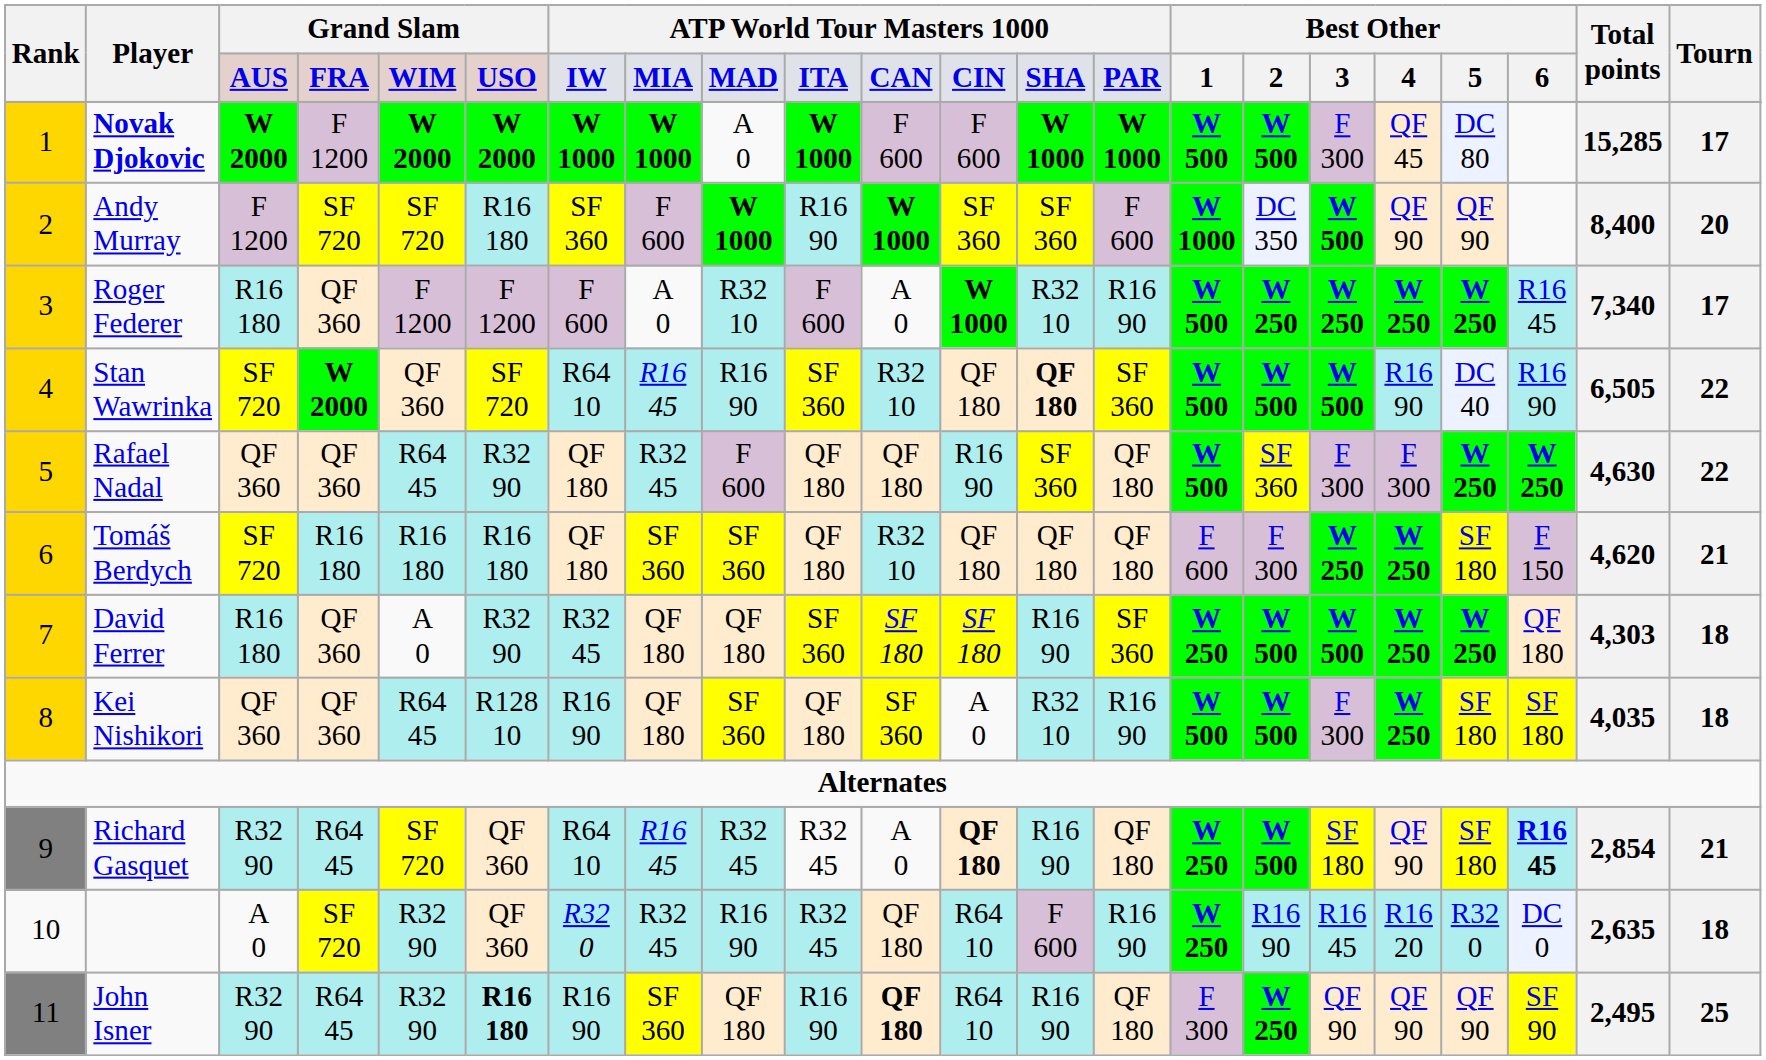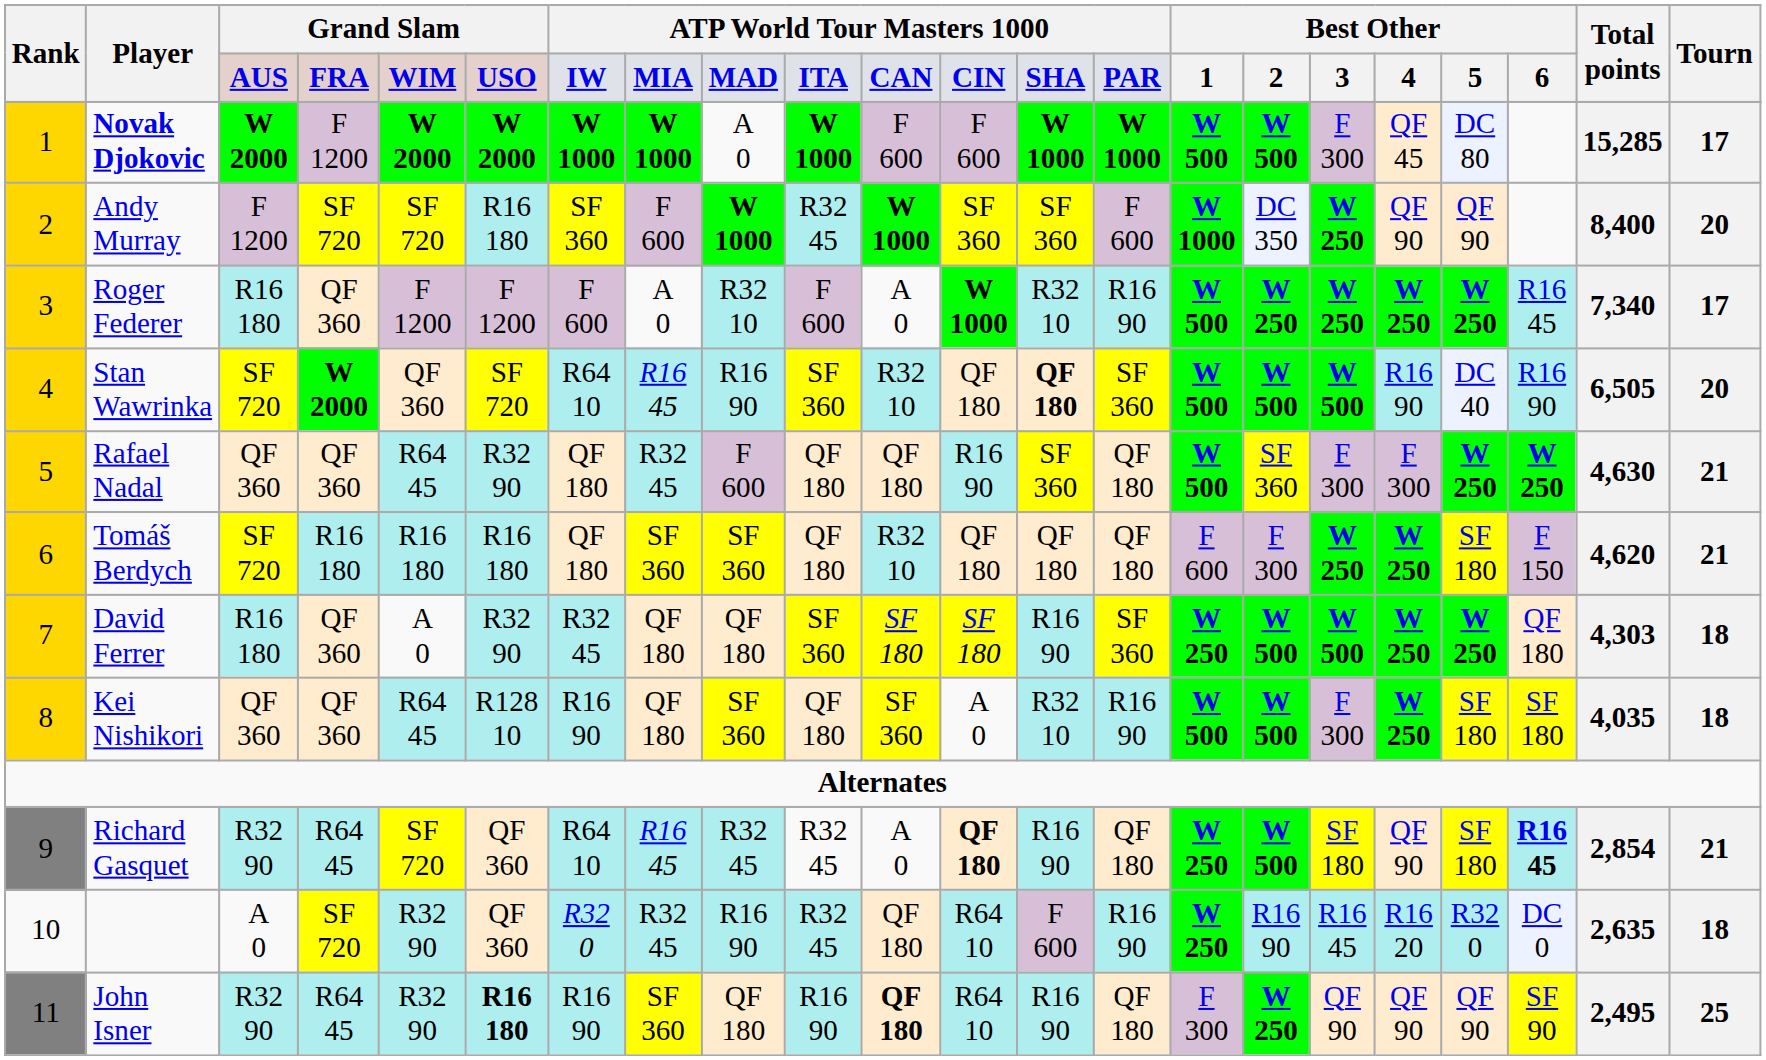 <table class=wikitable style=font-size:90%;text-align:center>
 <tr>
 <th rowspan=2>Rank</th>
 <th rowspan="2">Player</th>
 <th colspan=4>Grand Slam</th>
 <th colspan=8>ATP World Tour Masters 1000</th>
 <th colspan=6>Best Other</th>
 <th rowspan=2>Total points</th>
 <th rowspan=2>Tourn</th>
 </tr>
 <tr>
 <td style="background:#e5d1cb; width:40px;"><strong><a href='#'>AUS</a></strong></td>
 <td style="background:#e5d1cb; width:40px;"><strong><a href='#'>FRA</a></strong></td>
 <td style="background:#e5d1cb; width:40px;"><strong><a href='#'>WIM</a></strong></td>
 <td style="background:#e5d1cb; width:40px;"><strong><a href='#'>USO</a></strong></td>
 <td style="background:#dfe2e9; width:35px;"><strong><a href='#'>IW</a></strong></td>
 <td style="background:#dfe2e9; width:35px;"><strong><a href='#'>MIA</a></strong></td>
 <td style="background:#dfe2e9; width:35px;"><strong><a href='#'>MAD</a></strong></td>
 <td style="background:#dfe2e9; width:35px;"><strong><a href='#'>ITA</a></strong></td>
 <td style="background:#dfe2e9; width:35px;"><strong><a href='#'>CAN</a></strong></td>
 <td style="background:#dfe2e9; width:35px;"><strong><a href='#'>CIN</a></strong></td>
 <td style="background:#dfe2e9; width:35px;"><strong><a href='#'>SHA</a></strong></td>
 <td style="background:#dfe2e9; width:35px;"><strong><a href='#'>PAR</a></strong></td>
 <th width=30>1</th>
 <th width=30>2</th>
 <th width=30>3</th>
 <th width=30>4</th>
 <th width=30>5</th>
 <th width=30>6</th>
 </tr>
 <tr>
 </tr>
 <tr>
 </tr>
 <tr>
 <td bgcolor=gold>1</td>
 <td align="left"> <strong><a href='#'>Novak Djokovic</a></strong></td>
 <td bgcolor=lime><strong>W<br>2000</strong></td>
 <td bgcolor=thistle>F<br>1200</td>
 <td bgcolor=lime><strong>W<br>2000</strong></td>
 <td bgcolor=lime><strong>W<br>2000</strong></td>
 <td bgcolor=lime><strong>W<br>1000</strong></td>
 <td bgcolor=lime><strong>W<br>1000</strong></td>
 <td>A<br>0</td>
 <td bgcolor=lime><strong>W<br>1000</strong></td>
 <td bgcolor=thistle>F<br>600</td>
 <td bgcolor=thistle>F<br>600</td>
 <td bgcolor=lime><strong>W<br>1000</strong></td>
 <td bgcolor=lime><strong>W<br>1000</strong></td>
 <td bgcolor=lime><strong><a href='#'>W</a><br>500</strong></td>
 <td bgcolor=lime><a href='#'><strong>W</strong></a><br><strong>500</strong></td>
 <td bgcolor=thistle><a href='#'>F</a><br>300</td>
 <td bgcolor=#ffebcd><a href='#'>QF</a><br>45</td>
 <td bgcolor=#ecf2ff><a href='#'>DC</a><br>80</td>
 <td></td>
 <th>15,285</th>
 <th>17</th>
 </tr>
 <tr>
 <td bgcolor=gold>2</td>
 <td align="left"> <a href='#'>Andy Murray</a></td>
 <td bgcolor=thistle>F<br>1200</td>
 <td bgcolor=yellow>SF<br>720</td>
 <td bgcolor=yellow>SF<br>720</td>
 <td bgcolor=#afeeee>R16<br>180</td>
 <td bgcolor=yellow>SF<br>360</td>
 <td bgcolor=thistle>F<br>600</td>
 <td bgcolor=lime><strong>W<br>1000</strong></td>
-<td bgcolor=#afeeee>R16<br>90</td>
+<td bgcolor=#afeeee> R32<br>45</td>
 <td bgcolor=lime><strong>W<br>1000</strong></td>
 <td bgcolor=yellow>SF<br>360</td>
 <td bgcolor=yellow>SF<br>360</td>
 <td bgcolor=thistle>F<br>600</td>
 <td bgcolor=lime><strong><a href='#'>W</a></strong><br><strong>1000</strong></td>
 <td bgcolor=#ecf2ff><a href='#'>DC</a><br>350</td>
-<td bgcolor=lime><a href='#'><strong>W</strong></a><br><strong>500</strong></td>
+<td bgcolor=lime><strong><a href='#'>W</a><br>250</strong></td>
 <td bgcolor=#ffebcd><a href='#'>QF</a><br>90</td>
 <td bgcolor=#ffebcd><a href='#'>QF</a><br>90</td>
 <td></td>
 <th>8,400</th>
 <th>20</th>
 </tr>
 <tr>
 <td bgcolor=gold>3</td>
 <td align="left"> <a href='#'>Roger Federer</a></td>
 <td bgcolor=#afeeee>R16<br>180</td>
 <td bgcolor=#ffebcd>QF<br>360</td>
 <td bgcolor=thistle>F<br>1200</td>
 <td bgcolor=thistle>F<br>1200</td>
 <td bgcolor=thistle>F<br>600</td>
 <td>A<br>0</td>
 <td bgcolor=#afeeee>R32<br>10</td>
 <td bgcolor=thistle>F<br>600</td>
 <td>A<br>0</td>
 <td bgcolor=lime><strong>W<br>1000</strong></td>
 <td bgcolor=#afeeee>R32<br>10</td>
 <td bgcolor=#afeeee>R16<br>90</td>
 <td bgcolor=lime><strong><a href='#'>W</a><br>500</strong></td>
 <td bgcolor=lime><strong><a href='#'>W</a><br>250</strong></td>
 <td bgcolor=lime><strong><a href='#'>W</a><br>250</strong></td>
 <td bgcolor=lime><strong><a href='#'>W</a><br>250</strong></td>
 <td bgcolor=lime><strong><a href='#'>W</a><br>250</strong></td>
 <td bgcolor=#afeeee> <a href='#'>R16</a><br>45</td>
 <th>7,340</th>
 <th>17</th>
 </tr>
 <tr>
 <td bgcolor=gold>4</td>
 <td align="left"> <a href='#'>Stan Wawrinka</a></td>
 <td bgcolor=yellow>SF<br>720</td>
 <td bgcolor=lime><strong>W<br>2000</strong></td>
 <td bgcolor=#ffebcd>QF<br>360</td>
 <td bgcolor=yellow>SF<br>720</td>
 <td bgcolor=#afeeee>R64<br>10</td>
 <td bgcolor=#afeeee><em><a href='#'>R16</a><br>45</em></td>
 <td bgcolor=#afeeee>R16<br>90</td>
 <td bgcolor=yellow> SF<br>360</td>
 <td bgcolor=#afeeee>R32<br>10</td>
 <td bgcolor=#ffebcd>QF<br>180</td>
 <td bgcolor=#ffebcd><strong>QF<br>180</strong></td>
 <td bgcolor=yellow>SF<br>360</td>
 <td bgcolor=lime><strong><a href='#'>W</a><br>500</strong></td>
 <td bgcolor=lime><strong><a href='#'>W</a><br>500</strong></td>
 <td bgcolor=lime><strong><a href='#'>W</a><br>500</strong></td>
 <td bgcolor=#afeeee><a href='#'>R16</a><br>90</td>
 <td bgcolor=#ecf2ff><a href='#'>DC</a><br>40</td>
 <td bgcolor=#afeeee> <a href='#'>R16</a><br>90</td>
 <th>6,505</th>
-<th>22</th>
+<th>20</th>
 </tr>
 <tr>
 <td bgcolor=gold>5</td>
 <td align="left"> <a href='#'>Rafael Nadal</a></td>
 <td bgcolor=#ffebcd>QF<br>360</td>
 <td bgcolor=#ffebcd>QF<br>360</td>
 <td bgcolor=#afeeee>R64<br>45</td>
 <td bgcolor=#afeeee>R32<br>90</td>
 <td bgcolor=#ffebcd>QF<br>180</td>
 <td bgcolor=#afeeee>R32<br>45</td>
 <td bgcolor=thistle>F<br>600</td>
 <td bgcolor=#ffebcd>QF<br>180</td>
 <td bgcolor=#ffebcd>QF<br>180</td>
 <td bgcolor=#afeeee>R16<br>90</td>
 <td bgcolor=yellow>SF<br>360</td>
 <td bgcolor=#ffebcd>QF<br>180</td>
 <td bgcolor=lime><strong><a href='#'>W</a><br>500</strong></td>
 <td bgcolor=yellow><a href='#'>SF</a><br>360</td>
 <td bgcolor=thistle><a href='#'>F</a><br>300</td>
 <td bgcolor=thistle><a href='#'>F</a><br>300</td>
 <td bgcolor=lime><strong><a href='#'>W</a><br>250</strong></td>
 <td bgcolor=lime><strong><a href='#'>W</a><br>250</strong></td>
 <th>4,630</th>
-<th>22</th>
+<th>21</th>
 </tr>
 <tr>
 <td bgcolor=gold>6</td>
 <td align="left"> <a href='#'>Tomáš Berdych</a></td>
 <td bgcolor=yellow>SF<br>720</td>
 <td bgcolor=#afeeee>R16<br>180</td>
 <td bgcolor=#afeeee>R16<br>180</td>
 <td bgcolor=#afeeee>R16<br>180</td>
 <td bgcolor=#ffebcd>QF<br>180</td>
 <td bgcolor=yellow>SF<br>360</td>
 <td bgcolor=yellow>SF<br>360</td>
 <td bgcolor=#ffebcd>QF<br>180</td>
 <td bgcolor=#afeeee>R32<br>10</td>
 <td bgcolor=#ffebcd>QF<br>180</td>
 <td bgcolor=#ffebcd>QF<br>180</td>
 <td bgcolor=#ffebcd>QF<br>180</td>
 <td bgcolor=thistle><a href='#'>F</a><br>600</td>
 <td bgcolor=thistle><a href='#'>F</a><br>300</td>
 <td bgcolor=lime><strong><a href='#'>W</a><br>250</strong></td>
 <td bgcolor=lime><strong><a href='#'>W</a><br>250</strong></td>
 <td bgcolor=yellow><a href='#'>SF</a><br>180</td>
 <td bgcolor=thistle><a href='#'>F</a><br>150</td>
 <th>4,620</th>
 <th>21</th>
 </tr>
 <tr>
 <td bgcolor=gold>7</td>
 <td align="left"> <a href='#'>David Ferrer</a></td>
 <td bgcolor=#afeeee>R16<br>180</td>
 <td bgcolor=#ffebcd>QF<br>360</td>
 <td>A<br>0</td>
 <td bgcolor=#afeeee>R32<br>90</td>
 <td bgcolor=#afeeee>R32<br>45</td>
 <td bgcolor=#ffebcd>QF<br>180</td>
 <td bgcolor=#ffebcd>QF<br>180</td>
 <td bgcolor=yellow> SF<br>360</td>
 <td bgcolor=yellow><em><a href='#'>SF</a><br>180</em></td>
 <td bgcolor=yellow><em><a href='#'>SF</a><br>180</em></td>
 <td bgcolor=#afeeee>R16<br>90</td>
 <td bgcolor=yellow>SF<br>360</td>
 <td bgcolor=lime><strong><a href='#'>W</a><br>250</strong></td>
 <td bgcolor=lime><a href='#'><strong>W</strong></a><br><strong>500</strong></td>
 <td bgcolor=lime><a href='#'><strong>W</strong></a><br><strong>500</strong></td>
 <td bgcolor=lime><strong><a href='#'>W</a><br>250</strong></td>
 <td bgcolor=lime><strong><a href='#'>W</a><br>250</strong></td>
 <td bgcolor=#ffebcd><a href='#'>QF</a><br>180</td>
 <th>4,303</th>
 <th>18</th>
 </tr>
 <tr>
 <td bgcolor=gold>8</td>
 <td align="left"> <a href='#'>Kei Nishikori</a></td>
 <td bgcolor=#ffebcd>QF<br>360</td>
 <td bgcolor=#ffebcd>QF<br>360</td>
 <td bgcolor=#afeeee>R64<br>45</td>
 <td bgcolor=#afeeee>R128<br>10</td>
 <td bgcolor=#afeeee>R16<br>90</td>
 <td bgcolor=#ffebcd>QF<br>180</td>
 <td bgcolor=yellow>SF<br>360</td>
 <td bgcolor=#ffebcd>QF<br>180</td>
 <td bgcolor=yellow>SF<br>360</td>
 <td>A<br>0</td>
 <td bgcolor=#afeeee>R32<br>10</td>
 <td bgcolor=#afeeee>R16<br>90</td>
 <td bgcolor=lime><strong><a href='#'>W</a><br>500</strong></td>
 <td bgcolor=lime><strong><a href='#'>W</a><br>500</strong></td>
 <td bgcolor=thistle><a href='#'>F</a><br>300</td>
 <td bgcolor=lime><strong><a href='#'>W</a><br>250</strong></td>
 <td bgcolor=yellow><a href='#'>SF</a><br>180</td>
 <td bgcolor=yellow><a href='#'>SF</a><br>180</td>
 <th>4,035</th>
 <th>18</th>
 </tr>
 <tr>
 <td colspan="22"><strong>Alternates</strong></td>
 </tr>
 <tr>
 <td bgcolor=gray>9</td>
 <td align="left"> <a href='#'>Richard Gasquet</a></td>
 <td bgcolor=#afeeee>R32<br>90</td>
 <td bgcolor=#afeeee>R64<br>45</td>
 <td bgcolor=yellow>SF<br>720</td>
 <td bgcolor=#ffebcd>QF<br>360</td>
 <td bgcolor=#afeeee>R64<br>10</td>
 <td bgcolor=#afeeee><em><a href='#'>R16</a><br>45</em></td>
 <td bgcolor=#afeeee>R32<br>45</td>
 <td bgcolor#afeeee> R32<br>45</td>
 <td>A<br>0</td>
 <td bgcolor=#ffebcd><strong>QF<br>180</strong></td>
 <td bgcolor=#afeeee>R16<br>90</td>
 <td bgcolor=#ffebcd>QF<br>180</td>
 <td bgcolor=lime><strong><a href='#'>W</a><br>250</strong></td>
 <td bgcolor=lime><a href='#'><strong>W</strong></a><br><strong>500</strong></td>
 <td bgcolor=yellow><a href='#'>SF</a><br>180</td>
 <td bgcolor=#ffebcd><a href='#'>QF</a><br>90</td>
 <td bgcolor=yellow><a href='#'>SF</a><br>180</td>
 <td bgcolor=#afeeee><strong><a href='#'>R16</a><br>45</strong></td>
 <th>2,854</th>
 <th>21</th>
 </tr>
 <tr>
 <td bgcolor=>10</td>
 <td align="left"></td>
 <td>A<br>0</td>
 <td bgcolor=yellow>SF<br>720</td>
 <td bgcolor=#afeeee>R32<br>90</td>
 <td bgcolor=#ffebcd>QF<br>360</td>
 <td bgcolor=#afeeee><em><a href='#'>R32</a><br>0</em></td>
 <td bgcolor=#afeeee>R32<br>45</td>
 <td bgcolor=#afeeee>R16<br>90</td>
 <td bgcolor=#afeeee> R32<br>45</td>
 <td bgcolor=#ffebcd>QF<br>180</td>
 <td bgcolor=#afeeee>R64<br>10</td>
 <td bgcolor=thistle>F<br>600</td>
 <td bgcolor=#afeeee>R16<br>90</td>
 <td bgcolor=lime><strong><a href='#'>W</a><br>250</strong></td>
 <td bgcolor=#afeeee><a href='#'>R16</a><br>90</td>
 <td bgcolor=#afeeee><a href='#'>R16</a><br>45</td>
 <td bgcolor=#afeeee><a href='#'>R16</a><br>20</td>
 <td bgcolor=#afeeee><a href='#'>R32</a><br>0</td>
 <td bgcolor=#ecf2ff><a href='#'>DC</a><br>0</td>
 <th>2,635</th>
 <th>18</th>
 </tr>
 <tr>
 <td bgcolor=gray>11</td>
 <td align="left"> <a href='#'>John Isner</a></td>
 <td bgcolor=#afeeee>R32<br>90</td>
 <td bgcolor=#afeeee>R64<br>45</td>
 <td bgcolor=#afeeee>R32<br>90</td>
 <td bgcolor=#afeeee><strong>R16<br>180</strong></td>
 <td bgcolor=#afeeee>R16<br>90</td>
 <td bgcolor=yellow>SF<br>360</td>
 <td bgcolor=#ffebcd>QF<br>180</td>
 <td bgcolor=#afeeee> R16<br>90</td>
 <td bgcolor=#ffebcd><strong>QF<br>180</strong></td>
 <td bgcolor=#afeeee>R64<br>10</td>
 <td bgcolor=#afeeee>R16<br>90</td>
 <td bgcolor=#ffebcd>QF<br>180</td>
 <td bgcolor=thistle><a href='#'>F</a><br>300</td>
 <td bgcolor=lime><strong><a href='#'>W</a><br>250</strong></td>
 <td bgcolor=#ffebcd><a href='#'>QF</a><br>90</td>
 <td bgcolor=#ffebcd><a href='#'>QF</a><br>90</td>
 <td bgcolor=#ffebcd><a href='#'>QF</a><br>90</td>
 <td bgcolor=yellow><a href='#'>SF</a><br>90</td>
 <th>2,495</th>
 <th>25</th>
 </tr>
 </table>
